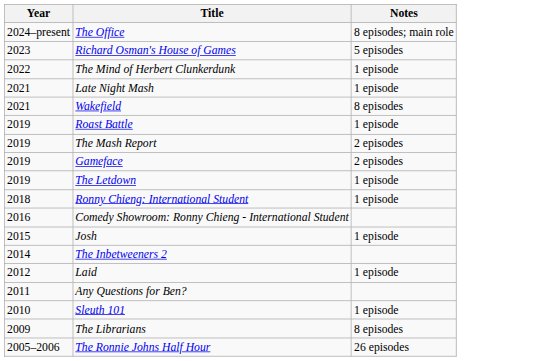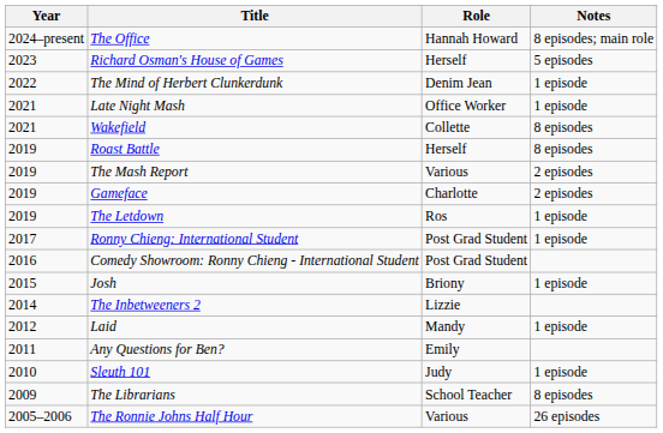 <table class="wikitable">
 <tr>
 <th>Year</th>
 <th>Title</th>
+<th>Role</th>
 <th>Notes</th>
 </tr>
 <tr>
 <td>2024–present</td>
 <td><em><a href='#'>The Office</a></em></td>
+<td>Hannah Howard</td>
 <td>8 episodes; main role</td>
 </tr>
 <tr>
 <td>2023</td>
 <td><em><a href='#'>Richard Osman's House of Games</a></em></td>
+<td>Herself</td>
 <td>5 episodes</td>
 </tr>
 <tr>
 <td>2022</td>
 <td><em>The Mind of Herbert Clunkerdunk</em></td>
+<td>Denim Jean</td>
 <td>1 episode</td>
 </tr>
 <tr>
 <td>2021</td>
 <td><em>Late Night Mash</em></td>
+<td>Office Worker</td>
 <td>1 episode</td>
 </tr>
 <tr>
 <td>2021</td>
 <td><em><a href='#'>Wakefield</a></em></td>
+<td>Collette</td>
 <td>8 episodes</td>
 </tr>
 <tr>
 <td>2019</td>
 <td><em><a href='#'>Roast Battle</a></em></td>
-<td>1 episode</td>
+<td>Herself</td>
+<td>8 episodes</td>
 </tr>
 <tr>
 <td>2019</td>
 <td><em>The Mash Report</em></td>
+<td>Various</td>
 <td>2 episodes</td>
 </tr>
 <tr>
 <td>2019</td>
 <td><em><a href='#'>Gameface</a></em></td>
+<td>Charlotte</td>
 <td>2 episodes</td>
 </tr>
 <tr>
 <td>2019</td>
 <td><em><a href='#'>The Letdown</a></em></td>
+<td>Ros</td>
 <td>1 episode</td>
 </tr>
 <tr>
-<td>2018</td>
+<td>2017</td>
 <td><em><a href='#'>Ronny Chieng: International Student</a></em></td>
+<td>Post Grad Student</td>
 <td>1 episode</td>
 </tr>
 <tr>
 <td>2016</td>
 <td><em>Comedy Showroom: Ronny Chieng - International Student</em></td>
+<td>Post Grad Student</td>
 <td></td>
 </tr>
 <tr>
 <td>2015</td>
 <td><em>Josh</em></td>
+<td>Briony</td>
 <td>1 episode</td>
 </tr>
 <tr>
 <td>2014</td>
 <td><em><a href='#'>The Inbetweeners 2</a></em></td>
+<td>Lizzie</td>
 <td></td>
 </tr>
 <tr>
 <td>2012</td>
 <td><em>Laid</em></td>
+<td>Mandy</td>
 <td>1 episode</td>
 </tr>
 <tr>
 <td>2011</td>
 <td><em>Any Questions for Ben?</em></td>
+<td>Emily</td>
 <td></td>
 </tr>
 <tr>
 <td>2010</td>
 <td><em><a href='#'>Sleuth 101</a></em></td>
+<td>Judy</td>
 <td>1 episode</td>
 </tr>
 <tr>
 <td>2009</td>
 <td><em>The Librarians</em></td>
+<td>School Teacher</td>
 <td>8 episodes</td>
 </tr>
 <tr>
 <td>2005–2006</td>
 <td><em><a href='#'>The Ronnie Johns Half Hour</a></em></td>
+<td>Various</td>
 <td>26 episodes</td>
 </tr>
 </table>
